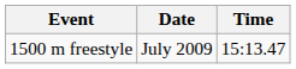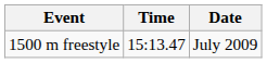 <table class="wikitable" |]>
 <tr>
 <th>Event</th>
+<th>Time</th>
 <th>Date</th>
-<th>Time</th>
 </tr>
 <tr>
 <td>1500 m freestyle</td>
+<td align=right>15:13.47</td>
 <td align=right>July 2009</td>
-<td align=right>15:13.47</td>
 </tr>
 </table>
